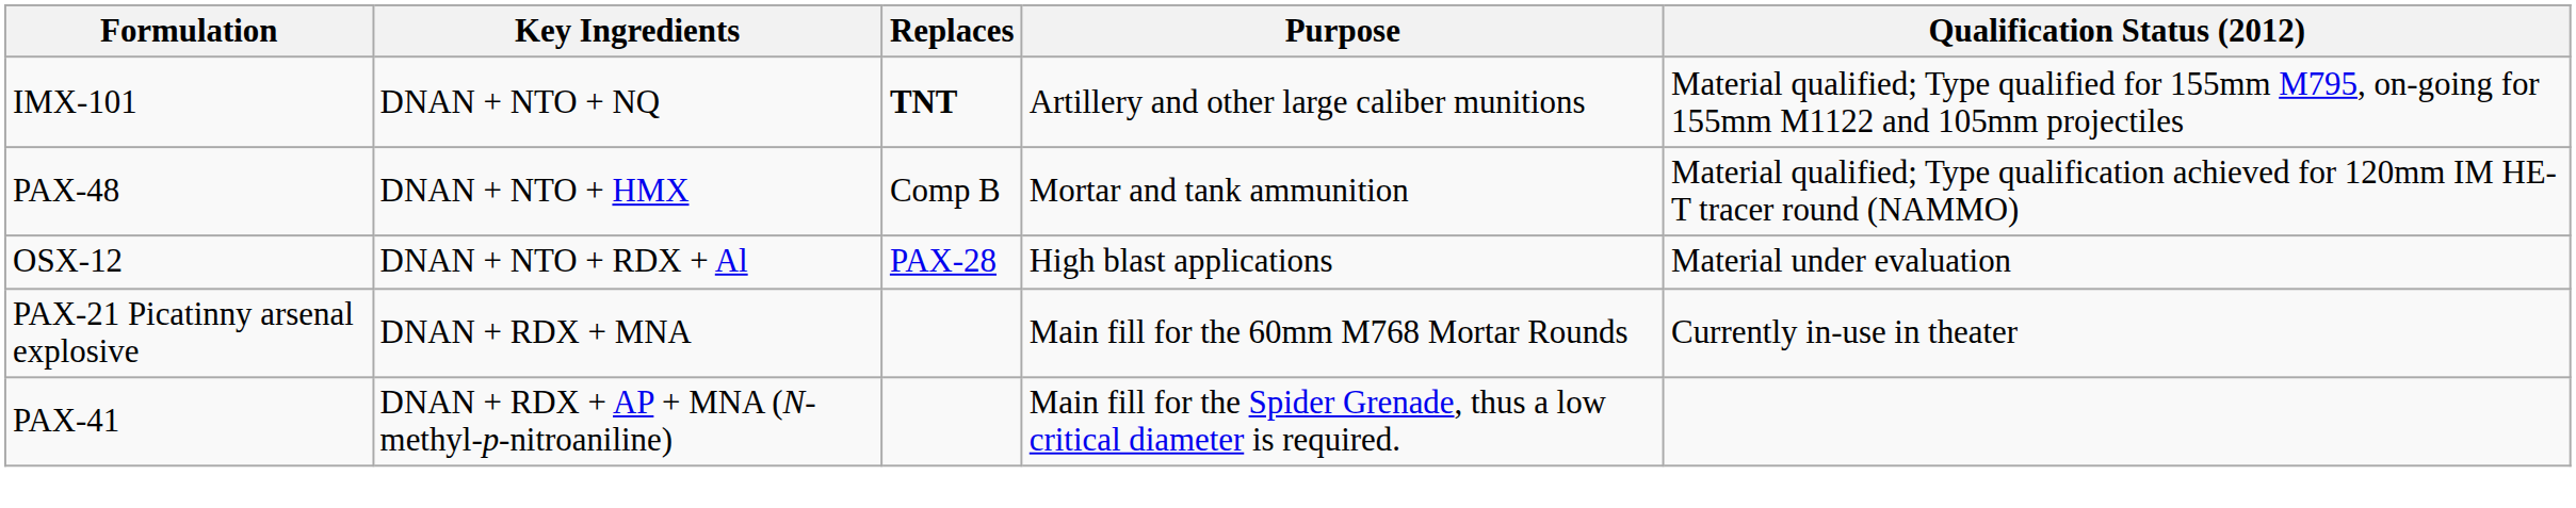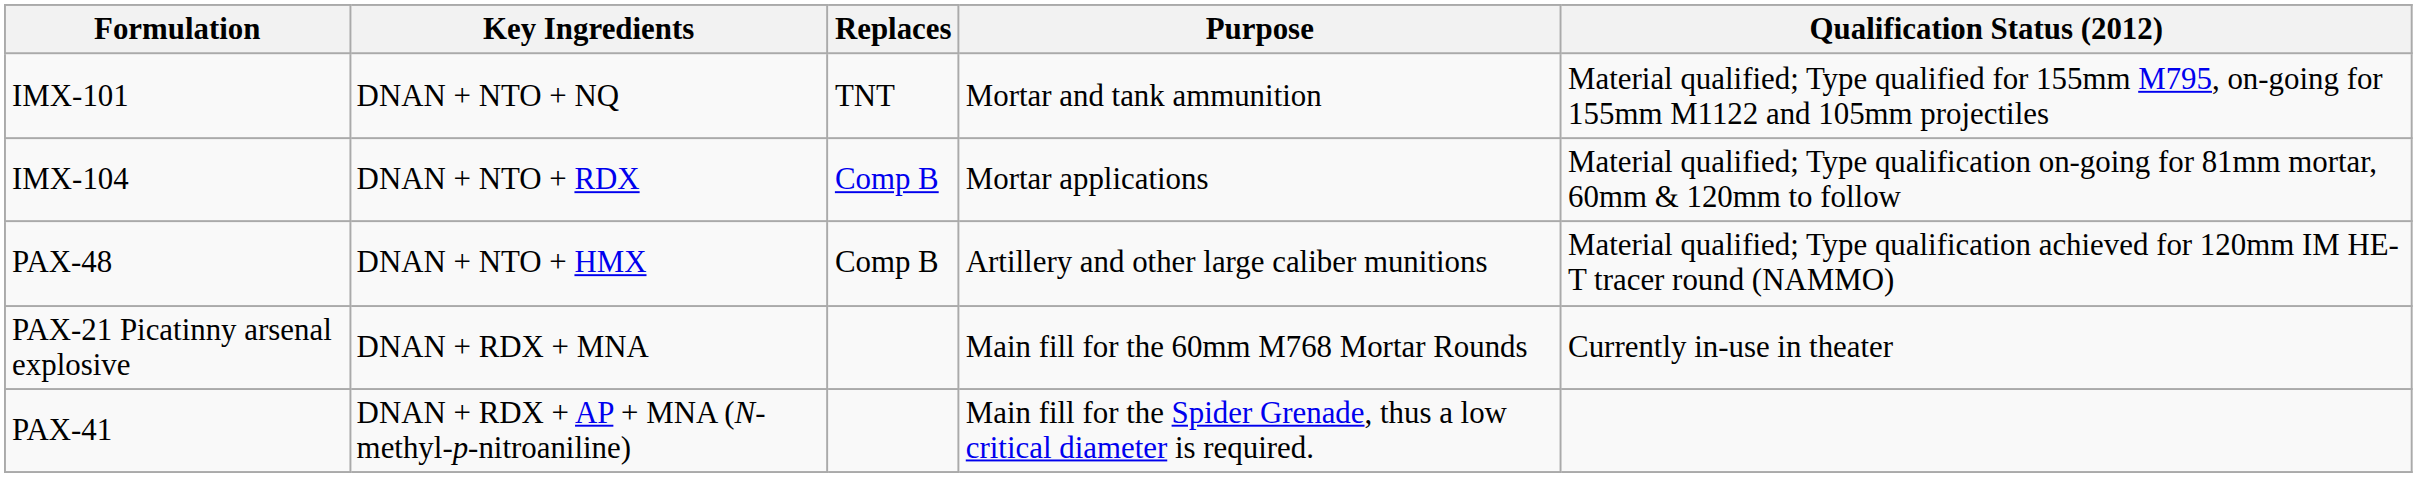 <table class="wikitable">
 <tr>
 <th>Formulation</th>
 <th>Key Ingredients</th>
 <th>Replaces</th>
 <th>Purpose</th>
 <th>Qualification Status (2012)</th>
 </tr>
 <tr>
 <td>IMX-101</td>
 <td>DNAN + NTO + NQ</td>
-<td><strong>TNT</strong></td>
-<td>Artillery and other large caliber munitions</td>
+<td>TNT</td>
+<td>Mortar and tank ammunition</td>
 <td>Material qualified; Type qualified for 155mm <a href='#'>M795</a>, on-going for 155mm M1122 and 105mm projectiles</td>
+</tr>
+<tr>
+<td>IMX-104</td>
+<td>DNAN + NTO + <a href='#'>RDX</a></td>
+<td><a href='#'>Comp B</a></td>
+<td>Mortar applications</td>
+<td>Material qualified; Type qualification on-going for 81mm mortar, 60mm & 120mm to follow</td>
 </tr>
 <tr>
 <td>PAX-48</td>
 <td>DNAN + NTO + <a href='#'>HMX</a></td>
 <td>Comp B</td>
-<td>Mortar and tank ammunition</td>
+<td>Artillery and other large caliber munitions</td>
 <td>Material qualified; Type qualification achieved for 120mm IM HE-T tracer round (NAMMO)</td>
-</tr>
-<tr>
-<td>OSX-12</td>
-<td>DNAN + NTO + RDX + <a href='#'>Al</a></td>
-<td><a href='#'>PAX-28</a></td>
-<td>High blast applications</td>
-<td>Material under evaluation</td>
 </tr>
 <tr>
 <td>PAX-21 Picatinny arsenal explosive</td>
 <td>DNAN + RDX + MNA</td>
 <td></td>
 <td>Main fill for the 60mm M768 Mortar Rounds</td>
 <td>Currently in-use in theater</td>
 </tr>
 <tr>
 <td>PAX-41</td>
 <td>DNAN + RDX + <a href='#'>AP</a> + MNA (<em>N</em>-methyl-<em>p</em>-nitroaniline)</td>
 <td></td>
 <td>Main fill for the <a href='#'>Spider Grenade</a>, thus a low <a href='#'>critical diameter</a> is required.</td>
 <td></td>
 </tr>
 </table>
